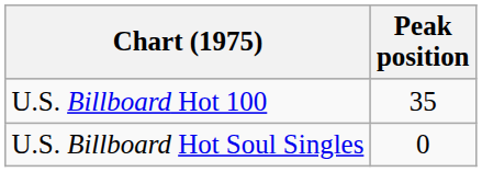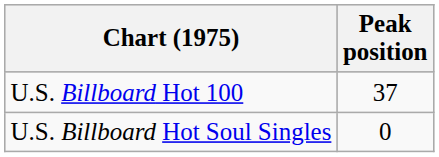 <table class="wikitable sortable">
 <tr>
 <th>Chart (1975)</th>
 <th>Peak<br>position</th>
 </tr>
 <tr>
 <td>U.S. <a href='#'><em>Billboard</em> Hot 100</a></td>
-<td align="center">35</td>
+<td align="center">37</td>
 </tr>
 <tr>
 <td>U.S. <em>Billboard</em> <a href='#'>Hot Soul Singles</a></td>
 <td align="center">0</td>
 </tr>
 </table>
